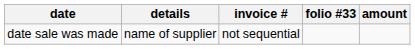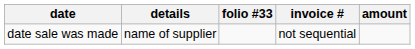 <table class="wikitable">
 <tr>
 <th>date</th>
 <th>details</th>
+<th>folio #33</th>
 <th>invoice #</th>
-<th>folio #33</th>
 <th>amount</th>
 </tr>
 <tr>
 <td>date sale was made</td>
 <td>name of supplier</td>
+<td></td>
 <td>not sequential</td>
-<td></td>
 <td></td>
 </tr>
 </table>
